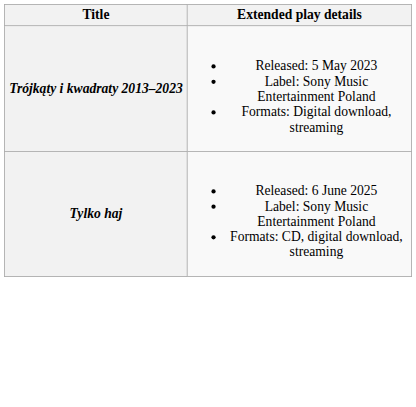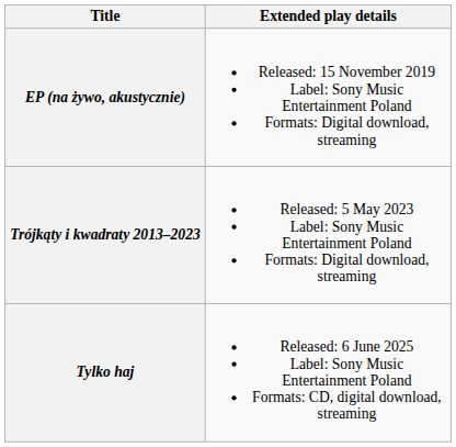 <table class="wikitable plainrowheaders" style="text-align:center;">
 <tr>
 <th scope="col" style="width:13em;">Title</th>
 <th scope="col" style="width:16em;">Extended play details</th>
+</tr>
+<tr>
+<th scope="row"><em>EP (na żywo, akustycznie)</em></th>
+<td><br><ul><li>Released: 15 November 2019</li><li>Label: Sony Music Entertainment Poland</li><li>Formats: Digital download, streaming</li></ul></td>
 </tr>
 <tr>
 <th scope="row"><em>Trójkąty i kwadraty 2013–2023</em></th>
 <td><br><ul><li>Released: 5 May 2023</li><li>Label: Sony Music Entertainment Poland</li><li>Formats: Digital download, streaming</li></ul></td>
 </tr>
 <tr>
 <th scope="row"><em>Tylko haj</em><br></th>
 <td><br><ul><li>Released: 6 June 2025</li><li>Label: Sony Music Entertainment Poland</li><li>Formats: CD, digital download, streaming</li></ul></td>
 </tr>
 </table>
